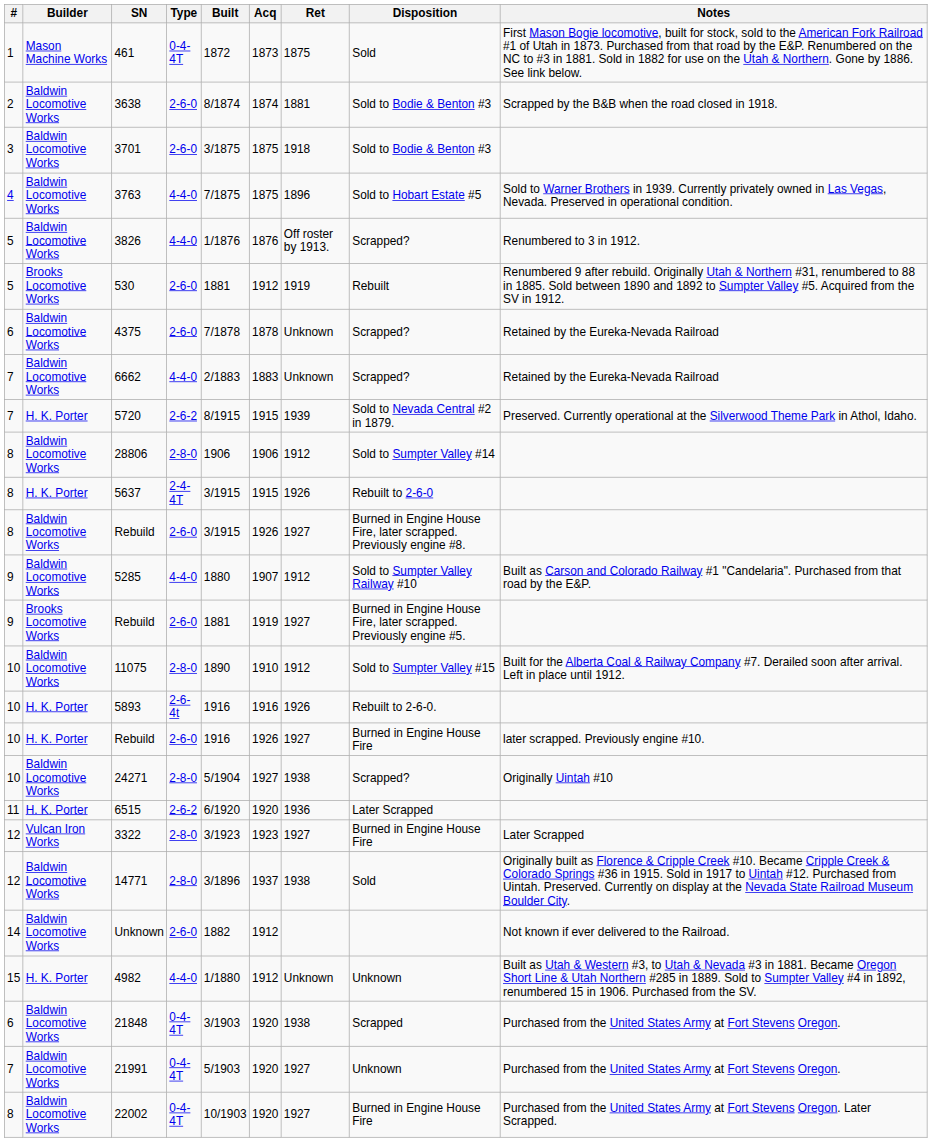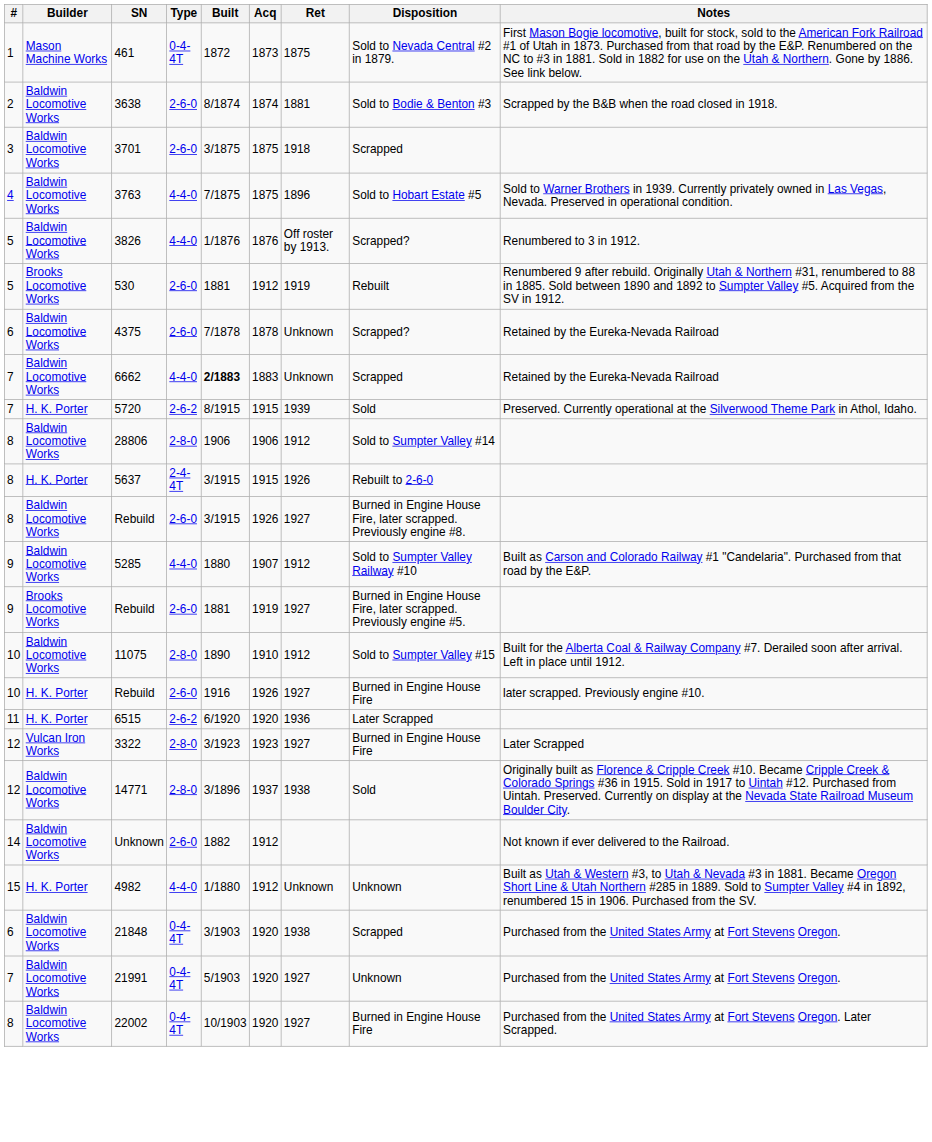 <table class="wikitable">
 <tr>
 <th>#</th>
 <th>Builder</th>
 <th>SN</th>
 <th>Type</th>
 <th>Built</th>
 <th>Acq</th>
 <th>Ret</th>
 <th>Disposition</th>
 <th>Notes</th>
 </tr>
 <tr>
 <td>1</td>
 <td><a href='#'>Mason Machine Works</a></td>
 <td>461</td>
 <td><a href='#'>0-4-4T</a></td>
 <td>1872</td>
 <td>1873</td>
 <td>1875</td>
-<td>Sold</td>
+<td>Sold to <a href='#'>Nevada Central</a> #2 in 1879.</td>
 <td>First <a href='#'>Mason Bogie locomotive</a>, built for stock, sold to the <a href='#'>American Fork Railroad</a> #1 of Utah in 1873. Purchased from that road by the E&P. Renumbered on the NC to #3 in 1881. Sold in 1882 for use on the <a href='#'>Utah & Northern</a>. Gone by 1886. See link below.</td>
 </tr>
 <tr>
 <td>2</td>
 <td><a href='#'>Baldwin Locomotive Works</a></td>
 <td>3638</td>
 <td><a href='#'>2-6-0</a></td>
 <td>8/1874</td>
 <td>1874</td>
 <td>1881</td>
 <td>Sold to <a href='#'>Bodie & Benton</a> #3</td>
 <td>Scrapped by the B&B when the road closed in 1918.</td>
 </tr>
 <tr>
 <td>3</td>
 <td><a href='#'>Baldwin Locomotive Works</a></td>
 <td>3701</td>
 <td><a href='#'>2-6-0</a></td>
 <td>3/1875</td>
 <td>1875</td>
 <td>1918</td>
-<td>Sold to <a href='#'>Bodie & Benton</a> #3</td>
+<td>Scrapped</td>
 <td></td>
 </tr>
 <tr>
 <td><a href='#'>4</a></td>
 <td><a href='#'>Baldwin Locomotive Works</a></td>
 <td>3763</td>
 <td><a href='#'>4-4-0</a></td>
 <td>7/1875</td>
 <td>1875</td>
 <td>1896</td>
 <td>Sold to <a href='#'>Hobart Estate</a> #5</td>
 <td>Sold to <a href='#'>Warner Brothers</a> in 1939. Currently privately owned in <a href='#'>Las Vegas</a>, Nevada. Preserved in operational condition.</td>
 </tr>
 <tr>
 <td>5</td>
 <td><a href='#'>Baldwin Locomotive Works</a></td>
 <td>3826</td>
 <td><a href='#'>4-4-0</a></td>
 <td>1/1876</td>
 <td>1876</td>
 <td>Off roster by 1913.</td>
 <td>Scrapped?</td>
 <td>Renumbered to 3 in 1912.</td>
 </tr>
 <tr>
 <td>5</td>
 <td><a href='#'>Brooks Locomotive Works</a></td>
 <td>530</td>
 <td><a href='#'>2-6-0</a></td>
 <td>1881</td>
 <td>1912</td>
 <td>1919</td>
 <td>Rebuilt</td>
 <td>Renumbered 9 after rebuild. Originally <a href='#'>Utah & Northern</a> #31, renumbered to 88 in 1885. Sold between 1890 and 1892 to <a href='#'>Sumpter Valley</a> #5. Acquired from the SV in 1912.</td>
 </tr>
 <tr>
 <td>6</td>
 <td><a href='#'>Baldwin Locomotive Works</a></td>
 <td>4375</td>
 <td><a href='#'>2-6-0</a></td>
 <td>7/1878</td>
 <td>1878</td>
 <td>Unknown</td>
 <td>Scrapped?</td>
 <td>Retained by the Eureka-Nevada Railroad</td>
 </tr>
 <tr>
 <td>7</td>
 <td><a href='#'>Baldwin Locomotive Works</a></td>
 <td>6662</td>
 <td><a href='#'>4-4-0</a></td>
-<td>2/1883</td>
+<td><strong>2/1883</strong></td>
 <td>1883</td>
 <td>Unknown</td>
-<td>Scrapped?</td>
+<td>Scrapped</td>
 <td>Retained by the Eureka-Nevada Railroad</td>
 </tr>
 <tr>
 <td>7</td>
 <td><a href='#'>H. K. Porter</a></td>
 <td>5720</td>
 <td><a href='#'>2-6-2</a></td>
 <td>8/1915</td>
 <td>1915</td>
 <td>1939</td>
-<td>Sold to <a href='#'>Nevada Central</a> #2 in 1879.</td>
+<td>Sold</td>
 <td>Preserved. Currently operational at the <a href='#'>Silverwood Theme Park</a> in Athol, Idaho.</td>
 </tr>
 <tr>
 <td>8</td>
 <td><a href='#'>Baldwin Locomotive Works</a></td>
 <td>28806</td>
 <td><a href='#'>2-8-0</a></td>
 <td>1906</td>
 <td>1906</td>
 <td>1912</td>
 <td>Sold to <a href='#'>Sumpter Valley</a> #14</td>
 <td></td>
 </tr>
 <tr>
 <td>8</td>
 <td><a href='#'>H. K. Porter</a></td>
 <td>5637</td>
 <td><a href='#'>2-4-4T</a></td>
 <td>3/1915</td>
 <td>1915</td>
 <td>1926</td>
 <td>Rebuilt to <a href='#'>2-6-0</a></td>
 <td></td>
 </tr>
 <tr>
 <td>8</td>
 <td><a href='#'>Baldwin Locomotive Works</a></td>
 <td>Rebuild</td>
 <td><a href='#'>2-6-0</a></td>
 <td>3/1915</td>
 <td>1926</td>
 <td>1927</td>
 <td>Burned in Engine House Fire, later scrapped. Previously engine #8.</td>
 </tr>
 <tr>
 <td>9</td>
 <td><a href='#'>Baldwin Locomotive Works</a></td>
 <td>5285</td>
 <td><a href='#'>4-4-0</a></td>
 <td>1880</td>
 <td>1907</td>
 <td>1912</td>
 <td>Sold to <a href='#'>Sumpter Valley Railway</a> #10</td>
 <td>Built as <a href='#'>Carson and Colorado Railway</a> #1 "Candelaria". Purchased from that road by the E&P.</td>
 </tr>
 <tr>
 <td>9</td>
 <td><a href='#'>Brooks Locomotive Works</a></td>
 <td>Rebuild</td>
 <td><a href='#'>2-6-0</a></td>
 <td>1881</td>
 <td>1919</td>
 <td>1927</td>
 <td>Burned in Engine House Fire, later scrapped. Previously engine #5.</td>
 </tr>
 <tr>
 <td>10</td>
 <td><a href='#'>Baldwin Locomotive Works</a></td>
 <td>11075</td>
 <td><a href='#'>2-8-0</a></td>
 <td>1890</td>
 <td>1910</td>
 <td>1912</td>
 <td>Sold to <a href='#'>Sumpter Valley</a> #15</td>
 <td>Built for the <a href='#'>Alberta Coal & Railway Company</a> #7. Derailed soon after arrival. Left in place until 1912.</td>
 </tr>
 <tr>
 <td>10</td>
 <td><a href='#'>H. K. Porter</a></td>
-<td>5893</td>
-<td><a href='#'>2-6-4t</a></td>
-<td>1916</td>
-<td>1916</td>
-<td>1926</td>
-<td>Rebuilt to 2-6-0.</td>
-<td></td>
-</tr>
-<tr>
-<td>10</td>
-<td><a href='#'>H. K. Porter</a></td>
 <td>Rebuild</td>
 <td><a href='#'>2-6-0</a></td>
 <td>1916</td>
 <td>1926</td>
 <td>1927</td>
 <td>Burned in Engine House Fire</td>
 <td>later scrapped. Previously engine #10.</td>
-</tr>
-<tr>
-<td>10</td>
-<td><a href='#'>Baldwin Locomotive Works</a></td>
-<td>24271</td>
-<td><a href='#'>2-8-0</a></td>
-<td>5/1904</td>
-<td>1927</td>
-<td>1938</td>
-<td>Scrapped?</td>
-<td>Originally <a href='#'>Uintah</a> #10</td>
 </tr>
 <tr>
 <td>11</td>
 <td><a href='#'>H. K. Porter</a></td>
 <td>6515</td>
 <td><a href='#'>2-6-2</a></td>
 <td>6/1920</td>
 <td>1920</td>
 <td>1936</td>
 <td>Later Scrapped</td>
 <td></td>
 </tr>
 <tr>
 <td>12</td>
 <td><a href='#'>Vulcan Iron Works</a></td>
 <td>3322</td>
 <td><a href='#'>2-8-0</a></td>
 <td>3/1923</td>
 <td>1923</td>
 <td>1927</td>
 <td>Burned in Engine House Fire</td>
 <td>Later Scrapped</td>
 </tr>
 <tr>
 <td>12</td>
 <td><a href='#'>Baldwin Locomotive Works</a></td>
 <td>14771</td>
 <td><a href='#'>2-8-0</a></td>
 <td>3/1896</td>
 <td>1937</td>
 <td>1938</td>
 <td>Sold</td>
 <td>Originally built as <a href='#'>Florence & Cripple Creek</a> #10. Became <a href='#'>Cripple Creek & Colorado Springs</a> #36 in 1915. Sold in 1917 to <a href='#'>Uintah</a> #12. Purchased from Uintah. Preserved. Currently on display at the <a href='#'>Nevada State Railroad Museum Boulder City</a>.</td>
 </tr>
 <tr>
 <td>14</td>
 <td><a href='#'>Baldwin Locomotive Works</a></td>
 <td>Unknown</td>
 <td><a href='#'>2-6-0</a></td>
 <td>1882</td>
 <td>1912</td>
 <td></td>
 <td></td>
 <td>Not known if ever delivered to the Railroad.</td>
 </tr>
 <tr>
 <td>15</td>
 <td><a href='#'>H. K. Porter</a></td>
 <td>4982</td>
 <td><a href='#'>4-4-0</a></td>
 <td>1/1880</td>
 <td>1912</td>
 <td>Unknown</td>
 <td>Unknown</td>
 <td>Built as <a href='#'>Utah & Western</a> #3, to <a href='#'>Utah & Nevada</a> #3 in 1881. Became <a href='#'>Oregon Short Line & Utah Northern</a> #285 in 1889. Sold to <a href='#'>Sumpter Valley</a> #4 in 1892, renumbered 15 in 1906. Purchased from the SV.</td>
 </tr>
 <tr>
 <td>6</td>
 <td><a href='#'>Baldwin Locomotive Works</a></td>
 <td>21848</td>
 <td><a href='#'>0-4-4T</a></td>
 <td>3/1903</td>
 <td>1920</td>
 <td>1938</td>
 <td>Scrapped</td>
 <td>Purchased from the <a href='#'>United States Army</a> at <a href='#'>Fort Stevens</a> <a href='#'>Oregon</a>.</td>
 </tr>
 <tr>
 <td>7</td>
 <td><a href='#'>Baldwin Locomotive Works</a></td>
 <td>21991</td>
 <td><a href='#'>0-4-4T</a></td>
 <td>5/1903</td>
 <td>1920</td>
 <td>1927</td>
 <td>Unknown</td>
 <td>Purchased from the <a href='#'>United States Army</a> at <a href='#'>Fort Stevens</a> <a href='#'>Oregon</a>.</td>
 </tr>
 <tr>
 <td>8</td>
 <td><a href='#'>Baldwin Locomotive Works</a></td>
 <td>22002</td>
 <td><a href='#'>0-4-4T</a></td>
 <td>10/1903</td>
 <td>1920</td>
 <td>1927</td>
 <td>Burned in Engine House Fire</td>
 <td>Purchased from the <a href='#'>United States Army</a> at <a href='#'>Fort Stevens</a> <a href='#'>Oregon</a>. Later Scrapped.</td>
 </tr>
 </table>
